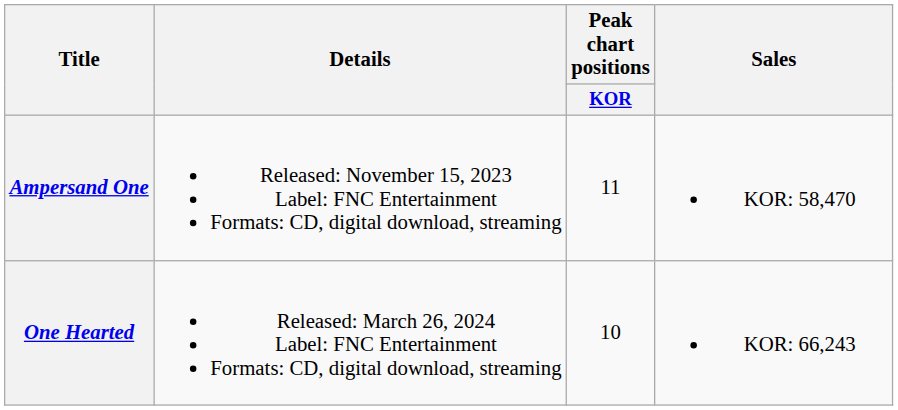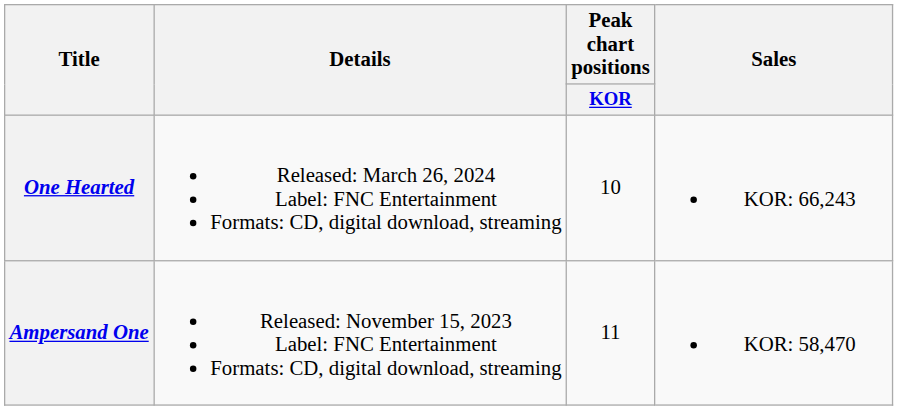 <table class="wikitable plainrowheaders" style="text-align:center">
 <tr>
 <th scope="col" rowspan="2">Title</th>
 <th scope="col" rowspan="2">Details</th>
 <th scope="col">Peak chart positions</th>
 <th scope="col" rowspan="2" style="width:11em">Sales</th>
 </tr>
 <tr>
 <th scope="col" style="font-size:90%; width:3em"><a href='#'>KOR</a><br></th>
 </tr>
 <tr>
+<th scope="row"><em><a href='#'>One Hearted</a></em></th>
+<td><br><ul><li>Released: March 26, 2024</li><li>Label: FNC Entertainment</li><li>Formats: CD, digital download, streaming</li></ul></td>
+<td>10</td>
+<td><br><ul><li>KOR: 66,243</li></ul></td>
+</tr>
+<tr>
 <th scope="row"><em><a href='#'>Ampersand One</a></em></th>
 <td><br><ul><li>Released: November 15, 2023</li><li>Label: FNC Entertainment</li><li>Formats: CD, digital download, streaming</li></ul></td>
 <td>11</td>
 <td><br><ul><li>KOR: 58,470</li></ul></td>
 </tr>
-<tr>
-<th scope="row"><em><a href='#'>One Hearted</a></em></th>
-<td><br><ul><li>Released: March 26, 2024</li><li>Label: FNC Entertainment</li><li>Formats: CD, digital download, streaming</li></ul></td>
-<td>10</td>
-<td><br><ul><li>KOR: 66,243</li></ul></td>
-</tr>
 </table>
